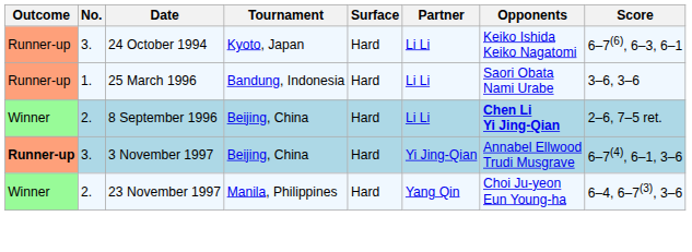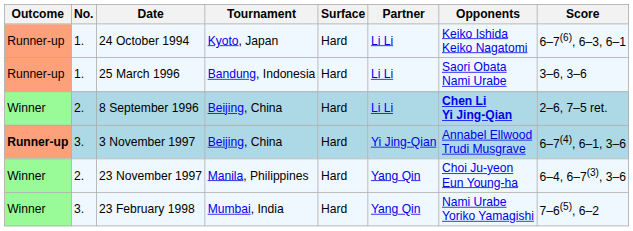 <table class="sortable wikitable" style=font-size:97%>
 <tr>
 <th>Outcome</th>
 <th>No.</th>
 <th>Date</th>
 <th>Tournament</th>
 <th>Surface</th>
 <th>Partner</th>
 <th>Opponents</th>
 <th>Score</th>
 </tr>
 <tr style="background:#f0f8ff;">
 <td bgcolor=FEA07A>Runner-up</td>
-<td>3.</td>
+<td>1.</td>
 <td>24 October 1994</td>
 <td><a href='#'>Kyoto</a>, Japan</td>
 <td>Hard</td>
 <td> <a href='#'>Li Li</a></td>
 <td> <a href='#'>Keiko Ishida</a><br>  <a href='#'>Keiko Nagatomi</a></td>
 <td>6–7<sup>(6)</sup>, 6–3, 6–1</td>
 </tr>
 <tr style="background:#f0f8ff;">
 <td bgcolor=FEA07A>Runner-up</td>
 <td>1.</td>
 <td>25 March 1996</td>
 <td><a href='#'>Bandung</a>, Indonesia</td>
 <td>Hard</td>
 <td> <a href='#'>Li Li</a></td>
 <td> <a href='#'>Saori Obata</a> <br>  <a href='#'>Nami Urabe</a></td>
 <td>3–6, 3–6</td>
 </tr>
 <tr bgcolor="lightblue">
 <td bgcolor=#98fb98>Winner</td>
 <td>2.</td>
 <td>8 September 1996</td>
 <td><a href='#'>Beijing</a>, China</td>
 <td>Hard</td>
 <td> <a href='#'>Li Li</a></td>
 <td><strong> <a href='#'>Chen Li</a> <br>  <a href='#'>Yi Jing-Qian</a></strong></td>
 <td>2–6, 7–5 ret.</td>
 </tr>
 <tr bgcolor=lightblue>
 <td bgcolor=FEA07A><strong>Runner-up</strong></td>
 <td>3.</td>
 <td>3 November 1997</td>
 <td><a href='#'>Beijing</a>, China</td>
 <td>Hard</td>
 <td> <a href='#'>Yi Jing-Qian</a></td>
 <td> <a href='#'>Annabel Ellwood</a> <br>  <a href='#'>Trudi Musgrave</a></td>
 <td>6–7<sup>(4)</sup>, 6–1, 3–6</td>
 </tr>
 <tr style="background:#f0f8ff;">
 <td bgcolor=#98fb98>Winner</td>
 <td>2.</td>
 <td>23 November 1997</td>
 <td><a href='#'>Manila</a>, Philippines</td>
 <td>Hard</td>
 <td> <a href='#'>Yang Qin</a></td>
 <td> <a href='#'>Choi Ju-yeon</a> <br>  <a href='#'>Eun Young-ha</a></td>
 <td>6–4, 6–7<sup>(3)</sup>, 3–6</td>
 </tr>
+<tr style="background:#f0f8ff;">
+<td bgcolor=#98fb98>Winner</td>
+<td>3.</td>
+<td>23 February 1998</td>
+<td><a href='#'>Mumbai</a>, India</td>
+<td>Hard</td>
+<td> <a href='#'>Yang Qin</a></td>
+<td> <a href='#'>Nami Urabe</a> <br>  <a href='#'>Yoriko Yamagishi</a></td>
+<td>7–6<sup>(5)</sup>, 6–2</td>
+</tr>
 </table>
